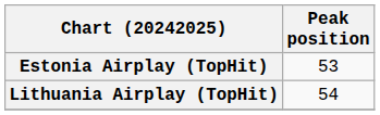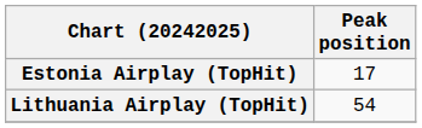 <table class="wikitable sortable plainrowheaders" style="text-align:center">
 <tr>
 <th scope="col">Chart (20242025)</th>
 <th scope="col">Peak<br>position</th>
 </tr>
 <tr>
 <th scope="row">Estonia Airplay (TopHit)</th>
-<td>53</td>
+<td>17</td>
 </tr>
 <tr>
 <th scope="row">Lithuania Airplay (TopHit)</th>
 <td>54</td>
 </tr>
 <tr>
 </tr>
 </table>
